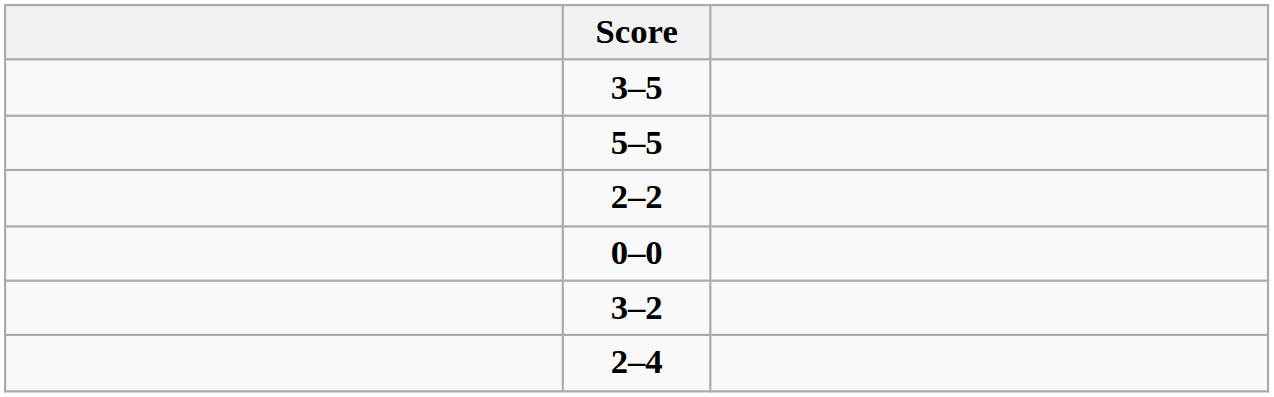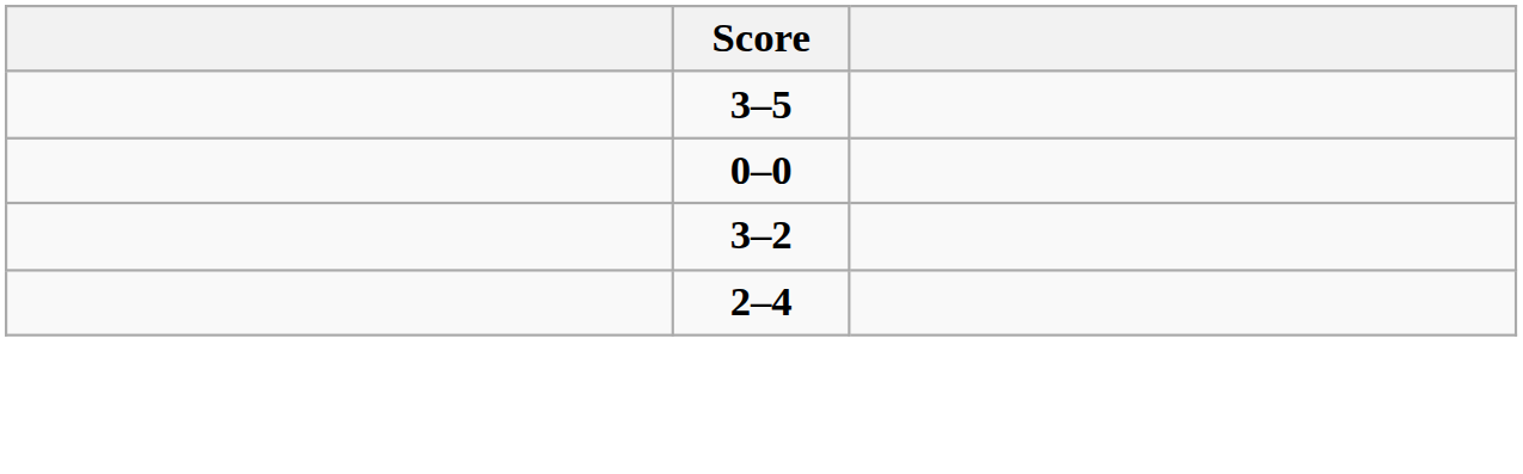 <table class="wikitable" style="text-align: center; font-size:100% ">
 <tr>
 <th align="right" width="250"></th>
 <th width="60">Score</th>
 <th align="left" width="250"></th>
 </tr>
 <tr>
 <td align=left></td>
 <td align=center><strong>3–5</strong></td>
 <td align=left><strong></strong></td>
-</tr>
-<tr>
-<td align=left></td>
-<td align=center><strong>5–5</strong></td>
-<td align=left></td>
-</tr>
-<tr>
-<td align=left></td>
-<td align=center><strong>2–2</strong></td>
-<td align=left></td>
 </tr>
 <tr>
 <td align=left></td>
 <td align=center><strong>0–0</strong></td>
 <td align=left></td>
 </tr>
 <tr>
 <td align=left><strong></strong></td>
 <td align=center><strong>3–2</strong></td>
 <td align=left></td>
 </tr>
 <tr>
 <td align=left></td>
 <td align=center><strong>2–4</strong></td>
 <td align=left><strong></strong></td>
 </tr>
 </table>
